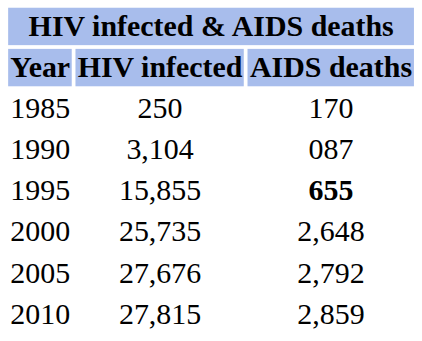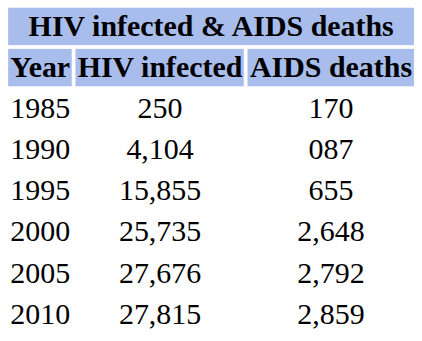 <table class="toccolours" style="clear:right; float:right; background:#ffffff; margin: 0 0 0.5em 1em; width:220">
 <tr>
 <th style="background:#A8BDEC" align="center" colspan=3>HIV infected & AIDS deaths</th>
 </tr>
 <tr>
 <td style="text-align:center;background:#A8BDEC"><strong>Year</strong></td>
 <td style="text-align:center;background:#A8BDEC"><strong>HIV infected</strong></td>
 <td style="text-align:center;background:#A8BDEC"><strong>AIDS deaths</strong></td>
 </tr>
 <tr>
 <td>1985</td>
 <td style="text-align:center;">250</td>
 <td style="text-align:center;">170</td>
 </tr>
 <tr>
 <td>1990</td>
-<td style="text-align:center;">3,104</td>
+<td style="text-align:center;">4,104</td>
 <td style="text-align:center;">087</td>
 </tr>
 <tr>
 <td>1995</td>
 <td style="text-align:center;">15,855</td>
-<td style="text-align:center;"><strong>655</strong></td>
+<td style="text-align:center;">655</td>
 </tr>
 <tr>
 <td>2000</td>
 <td style="text-align:center;">25,735</td>
 <td style="text-align:center;">2,648</td>
 </tr>
 <tr>
 <td>2005</td>
 <td style="text-align:center;">27,676</td>
 <td style="text-align:center;">2,792</td>
 </tr>
 <tr>
 <td>2010</td>
 <td style="text-align:center;">27,815</td>
 <td style="text-align:center;">2,859</td>
 </tr>
 </table>
